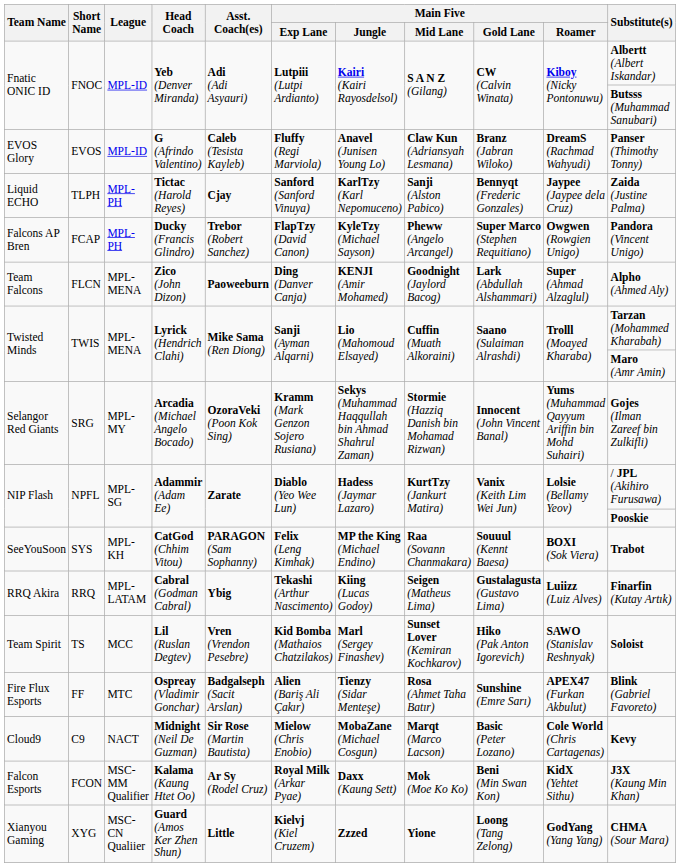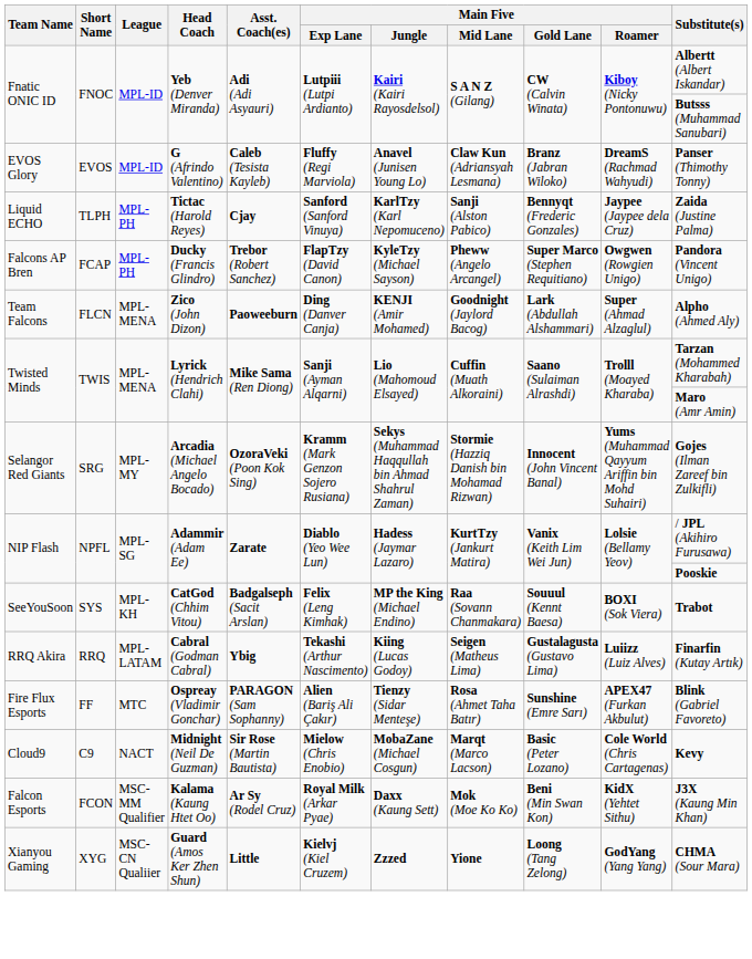 <table class="wikitable" style="text-align: margin-left: auto; margin-right:auto;">
 <tr>
 <th rowspan="2">Team Name</th>
 <th rowspan="2">Short Name</th>
 <th rowspan="2">League</th>
 <th rowspan="2">Head Coach</th>
 <th rowspan="2">Asst. Coach(es)</th>
 <th colspan="5">Main Five</th>
 <th rowspan="2">Substitute(s)</th>
 </tr>
 <tr>
 <th>Exp Lane</th>
 <th>Jungle</th>
 <th>Mid Lane</th>
 <th>Gold Lane</th>
 <th>Roamer</th>
 </tr>
 <tr>
 <td rowspan="2"> Fnatic ONIC ID</td>
 <td rowspan="2">FNOC</td>
 <td rowspan="2"><a href='#'>MPL-ID</a></td>
 <td rowspan="2"> <strong>Yeb</strong><br><em>(Denver Miranda)</em></td>
 <td rowspan="2"> <strong>Adi</strong><br><em>(Adi Asyauri)</em></td>
 <td rowspan="2"> <strong>Lutpiii</strong><br><em>(Lutpi Ardianto)</em></td>
 <td rowspan="2"> <a href='#'><strong>Kairi</strong></a><br><em>(Kairi Rayosdelsol)</em></td>
 <td rowspan="2"> <strong>S A N Z</strong><br><em>(Gilang)</em></td>
 <td rowspan="2"> <strong>CW</strong><br><em>(Calvin Winata)</em></td>
 <td rowspan="2"> <strong><a href='#'>Kiboy</a></strong><br><em>(Nicky Pontonuwu)</em></td>
 <td> <strong>Albertt</strong><br><em>(Albert Iskandar)</em></td>
 </tr>
 <tr>
 <td> <strong>Butsss</strong><br><em>(Muhammad Sanubari)</em></td>
 </tr>
 <tr>
 <td> EVOS Glory</td>
 <td>EVOS</td>
 <td><a href='#'>MPL-ID</a></td>
 <td> <strong>G</strong><br><em>(Afrindo Valentino)</em></td>
 <td> <strong>Caleb</strong><br><em>(Tesista Kayleb)</em></td>
 <td> <strong>Fluffy</strong><br><em>(Regi Marviola)</em></td>
 <td> <strong>Anavel</strong><br><em>(Junisen Young Lo)</em></td>
 <td> <strong>Claw Kun</strong><br><em>(Adriansyah Lesmana)</em></td>
 <td> <strong>Branz</strong><br><em>(Jabran Wiloko)</em></td>
 <td> <strong>DreamS</strong><br><em>(Rachmad Wahyudi)</em></td>
 <td> <strong>Panser</strong><br><em>(Thimothy Tonny)</em></td>
 </tr>
 <tr>
 <td> Liquid ECHO</td>
 <td>TLPH</td>
 <td><a href='#'>MPL-PH</a></td>
 <td> <strong>Tictac</strong><br><em>(Harold Reyes)</em></td>
 <td> <strong>Cjay</strong></td>
 <td> <strong>Sanford</strong><br><em>(Sanford Vinuya)</em></td>
 <td> <strong>KarlTzy</strong><br><em>(Karl Nepomuceno)</em></td>
 <td> <strong>Sanji</strong><br><em>(Alston Pabico)</em></td>
 <td> <strong>Bennyqt</strong><br><em>(Frederic Gonzales)</em></td>
 <td> <strong>Jaypee</strong><br><em>(Jaypee dela Cruz)</em></td>
 <td> <strong>Zaida</strong><br><em>(Justine Palma)</em></td>
 </tr>
 <tr>
 <td> Falcons AP Bren</td>
 <td>FCAP</td>
 <td><a href='#'>MPL-PH</a></td>
 <td> <strong>Ducky</strong><br><em>(Francis Glindro)</em></td>
 <td> <strong>Trebor</strong><br><em>(Robert Sanchez)</em></td>
 <td> <strong>FlapTzy</strong><br><em>(David Canon)</em></td>
 <td> <strong>KyleTzy</strong><br><em>(Michael Sayson)</em></td>
 <td> <strong>Pheww</strong><br><em>(Angelo Arcangel)</em></td>
 <td> <strong>Super Marco</strong><br><em>(Stephen Requitiano)</em></td>
 <td> <strong>Owgwen</strong><br><em>(Rowgien Unigo)</em></td>
 <td> <strong>Pandora</strong><br><em>(Vincent Unigo)</em></td>
 </tr>
 <tr>
 <td> Team Falcons</td>
 <td>FLCN</td>
 <td>MPL-MENA</td>
 <td> <strong>Zico</strong><br><em>(John Dizon)</em></td>
 <td> <strong>Paoweeburn</strong></td>
 <td> <strong>Ding</strong><br><em>(Danver Canja)</em></td>
 <td> <strong>KENJI</strong><br><em>(Amir Mohamed)</em></td>
 <td> <strong>Goodnight</strong><br><em>(Jaylord Bacog)</em></td>
 <td> <strong>Lark</strong><br><em>(Abdullah Alshammari)</em></td>
 <td> <strong>Super</strong><br><em>(Ahmad Alzaglul)</em></td>
 <td> <strong>Alpho</strong><br><em>(Ahmed Aly)</em></td>
 </tr>
 <tr>
 <td rowspan="2"> Twisted Minds</td>
 <td rowspan="2">TWIS</td>
 <td rowspan="2">MPL-MENA</td>
 <td rowspan="2"> <strong>Lyrick</strong><br><em>(Hendrich Clahi)</em></td>
 <td rowspan="2"> <strong>Mike Sama</strong><br><em>(Ren Diong)</em></td>
 <td rowspan="2"> <strong>Sanji</strong><br><em>(Ayman Alqarni)</em></td>
 <td rowspan="2"> <strong>Lio</strong><br><em>(Mahomoud Elsayed)</em></td>
 <td rowspan="2"> <strong>Cuffin</strong><br><em>(Muath Alkoraini)</em></td>
 <td rowspan="2"> <strong>Saano</strong><br><em>(Sulaiman Alrashdi)</em></td>
 <td rowspan="2"> <strong>Trolll</strong><br><em>(Moayed Kharaba)</em></td>
 <td> <strong>Tarzan</strong><br><em>(Mohammed Kharabah)</em></td>
 </tr>
 <tr>
 <td> <strong>Maro</strong><br><em>(Amr Amin)</em></td>
 </tr>
 <tr>
 <td> Selangor Red Giants</td>
 <td>SRG</td>
 <td>MPL-MY</td>
 <td> <strong>Arcadia</strong><br><em>(Michael Angelo Bocado)</em></td>
 <td> <strong>OzoraVeki</strong><br><em>(Poon Kok Sing)</em></td>
 <td> <strong>Kramm</strong><br><em>(Mark Genzon Sojero Rusiana)</em></td>
 <td> <strong>Sekys</strong><br><em>(Muhammad Haqqullah bin Ahmad Shahrul Zaman)</em></td>
 <td> <strong>Stormie</strong><br><em>(Hazziq Danish bin Mohamad Rizwan)</em></td>
 <td> <strong>Innocent</strong><br><em>(John Vincent Banal)</em></td>
 <td> <strong>Yums</strong><br><em>(Muhammad Qayyum Ariffin bin Mohd Suhairi)</em></td>
 <td> <strong>Gojes</strong><br><em>(Ilman Zareef bin Zulkifli)</em></td>
 </tr>
 <tr>
 <td rowspan="2"> NIP Flash</td>
 <td rowspan="2">NPFL</td>
 <td rowspan="2">MPL-SG</td>
 <td rowspan="2"> <strong>Adammir</strong><br><em>(Adam Ee)</em></td>
 <td rowspan="2"><strong> Zarate</strong></td>
 <td rowspan="2"> <strong>Diablo</strong><br><em>(Yeo Wee Lun)</em></td>
 <td rowspan="2"> <strong>Hadess</strong><br><em>(Jaymar Lazaro)</em></td>
 <td rowspan="2"> <strong>KurtTzy</strong><br><em>(Jankurt Matira)</em></td>
 <td rowspan="2"> <strong>Vanix</strong><br><em>(Keith Lim Wei Jun)</em></td>
 <td rowspan="2"> <strong>Lolsie</strong><br><em>(Bellamy Yeov)</em></td>
 <td>/ <strong>JPL</strong><br><em>(Akihiro Furusawa)</em></td>
 </tr>
 <tr>
 <td> <strong>Pooskie</strong></td>
 </tr>
 <tr>
 <td> SeeYouSoon</td>
 <td>SYS</td>
 <td>MPL-KH</td>
 <td> <strong>CatGod</strong><br><em>(Chhim Vitou)</em></td>
-<td> <strong>PARAGON</strong><br><em>(Sam Sophanny)</em></td>
+<td> <strong>Badgalseph</strong><br><em>(Sacit Arslan)</em></td>
 <td> <strong>Felix</strong><br><em>(Leng Kimhak)</em></td>
 <td> <strong>MP the King</strong><br><em>(Michael Endino)</em></td>
 <td> <strong>Raa</strong><br><em>(Sovann Chanmakara)</em></td>
 <td> <strong>Souuul</strong><br><em>(Kennt Baesa)</em></td>
 <td> <strong>BOXI</strong><br><em>(Sok Viera)</em></td>
 <td> <strong>Trabot</strong></td>
 </tr>
 <tr>
 <td> RRQ Akira</td>
 <td>RRQ</td>
 <td>MPL-LATAM</td>
 <td> <strong>Cabral</strong><br><em>(Godman Cabral)</em></td>
 <td> <strong>Ybig</strong></td>
 <td> <strong>Tekashi</strong><br><em>(Arthur Nascimento)</em></td>
 <td> <strong>Kiing</strong><br><em>(Lucas Godoy)</em></td>
 <td> <strong>Seigen</strong><br><em>(Matheus Lima)</em></td>
 <td> <strong>Gustalagusta</strong><br><em>(Gustavo Lima)</em></td>
 <td> <strong>Luiizz</strong><br><em>(Luiz Alves)</em></td>
 <td> <strong>Finarfin</strong><br><em>(Kutay Artık)</em></td>
 </tr>
 <tr>
-<td> Team Spirit</td>
-<td>TS</td>
-<td>MCC</td>
-<td> <strong>Lil</strong><br><em>(Ruslan Degtev)</em></td>
-<td> <strong>Vren</strong><br><em>(Vrendon Pesebre)</em></td>
-<td> <strong>Kid Bomba</strong><br><em>(Mathaios Chatzilakos)</em></td>
-<td> <strong>Marl</strong><br><em>(Sergey Finashev)</em></td>
-<td> <strong>Sunset Lover</strong><br><em>(Kemiran Kochkarov)</em></td>
-<td> <strong>Hiko</strong><br><em>(Pak Anton Igorevich)</em></td>
-<td> <strong>SAWO</strong><br><em>(Stanislav Reshnyak)</em></td>
-<td> <strong>Soloist</strong></td>
-</tr>
-<tr>
 <td> Fire Flux Esports</td>
 <td>FF</td>
 <td>MTC</td>
 <td> <strong>Ospreay</strong><br><em>(Vladimir Gonchar)</em></td>
-<td> <strong>Badgalseph</strong><br><em>(Sacit Arslan)</em></td>
+<td> <strong>PARAGON</strong><br><em>(Sam Sophanny)</em></td>
 <td> <strong>Alien</strong><br><em>(Bariş Ali Çakır)</em></td>
 <td> <strong>Tienzy</strong><br><em>(Sidar Menteşe)</em></td>
 <td> <strong>Rosa</strong><br><em>(Ahmet Taha Batır)</em></td>
 <td> <strong>Sunshine</strong><br><em>(Emre Sarı)</em></td>
 <td> <strong>APEX47</strong><br><em>(Furkan Akbulut)</em></td>
 <td> <strong>Blink</strong><br><em>(Gabriel Favoreto)</em></td>
 </tr>
 <tr>
 <td> Cloud9</td>
 <td>C9</td>
 <td>NACT</td>
 <td> <strong>Midnight</strong><br><em>(Neil De Guzman)</em></td>
 <td> <strong>Sir Rose</strong><br><em>(Martin Bautista)</em></td>
 <td> <strong>Mielow</strong><br><em>(Chris Enobio)</em></td>
 <td> <strong>MobaZane</strong><br><em>(Michael Cosgun)</em></td>
 <td> <strong>Marqt</strong><br><em>(Marco Lacson)</em></td>
 <td> <strong>Basic</strong><br><em>(Peter Lozano)</em></td>
 <td> <strong>Cole World</strong><br><em>(Chris Cartagenas)</em></td>
 <td><strong> Kevy</strong></td>
 </tr>
 <tr>
 <td> Falcon Esports</td>
 <td>FCON</td>
 <td>MSC-MM Qualifier</td>
 <td> <strong>Kalama</strong><br><em>(Kaung Htet Oo)</em></td>
 <td> <strong>Ar Sy</strong><br><em>(Rodel Cruz)</em></td>
 <td> <strong>Royal Milk</strong><br><em>(Arkar Pyae)</em></td>
 <td> <strong>Daxx</strong><br><em>(Kaung Sett)</em></td>
 <td> <strong>Mok</strong><br><em>(Moe Ko Ko)</em></td>
 <td> <strong>Beni</strong><br><em>(Min Swan Kon)</em></td>
 <td> <strong>KidX</strong><br><em>(Yehtet Sithu)</em></td>
 <td> <strong>J3X</strong><br><em>(Kaung Min Khan)</em></td>
 </tr>
 <tr>
 <td> Xianyou Gaming</td>
 <td>XYG</td>
 <td>MSC-CN Qualiier</td>
 <td> <strong>Guard</strong><br><em>(Amos Ker Zhen Shun)</em></td>
 <td><strong> Little</strong></td>
 <td> <strong>Kielvj</strong><br><em>(Kiel Cruzem)</em></td>
 <td><strong></strong> <strong>Zzzed</strong></td>
 <td><strong></strong> <strong>Yione</strong></td>
 <td><strong></strong> <strong>Loong</strong><br><em>(Tang Zelong)</em></td>
 <td><strong></strong> <strong>GodYang</strong><br><em>(Yang Yang)</em></td>
 <td><strong></strong> <strong>CHMA</strong><br><em>(Sour Mara)</em></td>
 </tr>
 </table>
